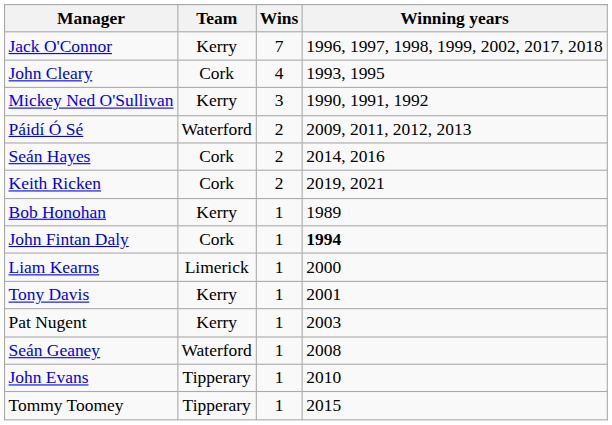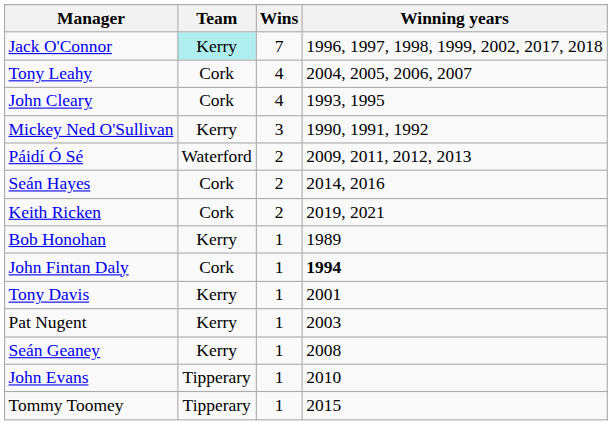 <table class="wikitable">
 <tr>
 </tr>
 <tr>
 <th>Manager</th>
 <th>Team</th>
 <th>Wins</th>
 <th>Winning years</th>
 </tr>
 <tr>
 <td> <a href='#'>Jack O'Connor</a></td>
-<td style="text-align:center">Kerry</td>
+<td style="background: paleturquoise; text-align:center">Kerry</td>
 <td style="text-align:center;">7</td>
 <td>1996, 1997, 1998, 1999, 2002, 2017, 2018</td>
+</tr>
+<tr>
+<td> <a href='#'>Tony Leahy</a></td>
+<td style="text-align:center">Cork</td>
+<td style="text-align:center;">4</td>
+<td>2004, 2005, 2006, 2007</td>
 </tr>
 <tr>
 <td> <a href='#'>John Cleary</a></td>
 <td style="text-align:center">Cork</td>
 <td style="text-align:center;">4</td>
 <td>1993, 1995</td>
 </tr>
 <tr>
 <td> <a href='#'>Mickey Ned O'Sullivan</a></td>
 <td style="text-align:center">Kerry</td>
 <td style="text-align:center;">3</td>
 <td>1990, 1991, 1992</td>
 </tr>
 <tr>
 <td> <a href='#'>Páidí Ó Sé</a></td>
 <td style="text-align:center">Waterford</td>
 <td style="text-align:center;">2</td>
 <td>2009, 2011, 2012, 2013</td>
 </tr>
 <tr>
 <td> <a href='#'>Seán Hayes</a></td>
 <td style="text-align:center">Cork</td>
 <td style="text-align:center;">2</td>
 <td>2014, 2016</td>
 </tr>
 <tr>
 <td> <a href='#'>Keith Ricken</a></td>
 <td style="text-align:center">Cork</td>
 <td style="text-align:center;">2</td>
 <td>2019, 2021</td>
 </tr>
 <tr>
 <td> <a href='#'>Bob Honohan</a></td>
 <td style="text-align:center">Kerry</td>
 <td style="text-align:center;">1</td>
 <td>1989</td>
 </tr>
 <tr>
 <td> <a href='#'>John Fintan Daly</a></td>
 <td style="text-align:center">Cork</td>
 <td style="text-align:center;">1</td>
 <td><strong>1994</strong></td>
 </tr>
 <tr>
-<td> <a href='#'>Liam Kearns</a></td>
-<td style="text-align:center">Limerick</td>
-<td style="text-align:center;">1</td>
-<td>2000</td>
-</tr>
-<tr>
 <td> <a href='#'>Tony Davis</a></td>
 <td style="text-align:center">Kerry</td>
 <td style="text-align:center;">1</td>
 <td>2001</td>
 </tr>
 <tr>
 <td> Pat Nugent</td>
 <td style="text-align:center">Kerry</td>
 <td style="text-align:center;">1</td>
 <td>2003</td>
 </tr>
 <tr>
 <td> <a href='#'>Seán Geaney</a></td>
-<td style="text-align:center">Waterford</td>
+<td style="text-align:center">Kerry</td>
 <td style="text-align:center;">1</td>
 <td>2008</td>
 </tr>
 <tr>
 <td> <a href='#'>John Evans</a></td>
 <td style="text-align:center">Tipperary</td>
 <td style="text-align:center;">1</td>
 <td>2010</td>
 </tr>
 <tr>
 <td> Tommy Toomey</td>
 <td style="text-align:center">Tipperary</td>
 <td style="text-align:center;">1</td>
 <td>2015</td>
 </tr>
 </table>
